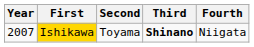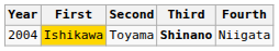 <table class="wikitable" style="text-align:center; font-size:small">
 <tr>
 <th>Year</th>
 <th>First</th>
 <th>Second</th>
 <th>Third</th>
 <th>Fourth</th>
 </tr>
 <tr>
-<td>2007</td>
+<td>2004</td>
 <td bgcolor="gold">Ishikawa</td>
 <td>Toyama</td>
 <td><strong>Shinano</strong></td>
 <td>Niigata</td>
 </tr>
 </table>
